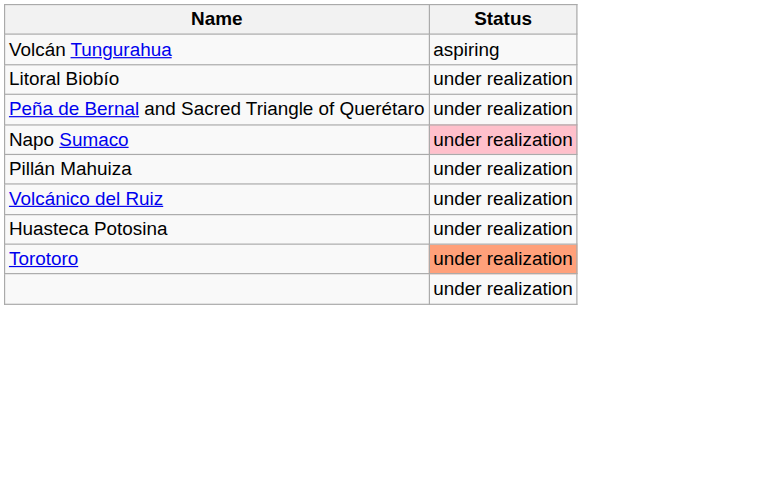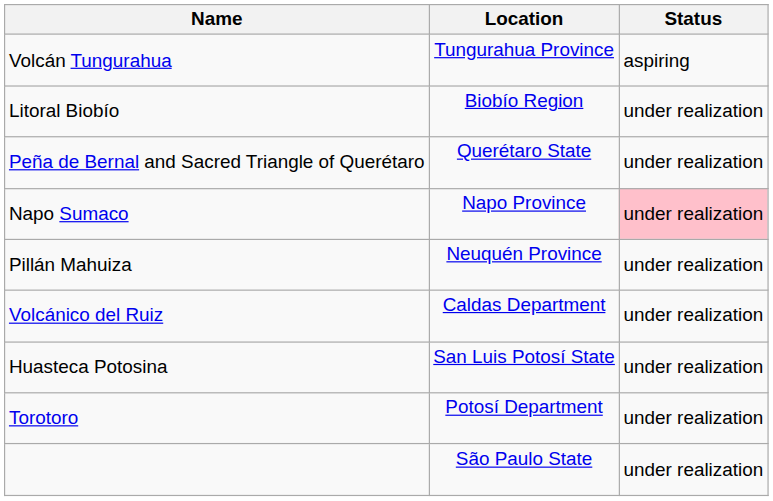 <table class="wikitable">
 <tr>
 <th>Name</th>
+<th>Location</th>
 <th>Status</th>
 </tr>
 <tr>
 <td>Volcán <a href='#'>Tungurahua</a></td>
+<td align="center"><a href='#'>Tungurahua Province</a><br><br><small></small></td>
 <td>aspiring</td>
 </tr>
 <tr>
 <td>Litoral Biobío</td>
+<td align="center"><a href='#'>Biobío Region</a><br><br><small></small></td>
 <td>under realization</td>
 </tr>
 <tr>
 <td><a href='#'>Peña de Bernal</a> and Sacred Triangle of Querétaro</td>
+<td align="center"><a href='#'>Querétaro State</a><br><br><small></small></td>
 <td>under realization</td>
 </tr>
 <tr>
 <td>Napo <a href='#'>Sumaco</a></td>
+<td align="center"><a href='#'>Napo Province</a><br><br><small></small></td>
 <td style="background: pink;">under realization</td>
 </tr>
 <tr>
 <td>Pillán Mahuiza</td>
+<td align="center"><a href='#'>Neuquén Province</a><br><br><small></small></td>
 <td>under realization</td>
 </tr>
 <tr>
 <td><a href='#'>Volcánico del Ruiz</a></td>
+<td align="center"><a href='#'>Caldas Department</a><br><br><small></small></td>
 <td>under realization</td>
 </tr>
 <tr>
 <td>Huasteca Potosina</td>
+<td align="center"><a href='#'>San Luis Potosí State</a><br><br><small></small></td>
 <td>under realization</td>
 </tr>
 <tr>
 <td><a href='#'>Torotoro</a></td>
-<td style="background: lightsalmon;">under realization</td>
+<td align="center"><a href='#'>Potosí Department</a><br><br><small></small></td>
+<td>under realization</td>
 </tr>
 <tr>
 <td></td>
+<td align="center"><a href='#'>São Paulo State</a><br><br><small></small></td>
 <td>under realization</td>
 </tr>
 </table>
